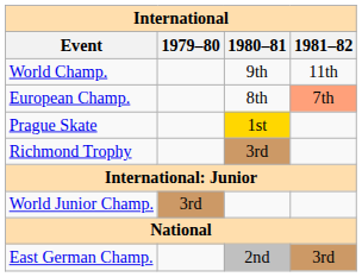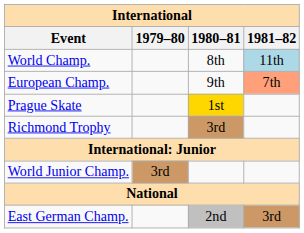 <table class="wikitable" style="text-align:center">
 <tr>
 <th style="background-color: #ffdead; " colspan=4 align=center>International</th>
 </tr>
 <tr>
 <th>Event</th>
 <th>1979–80</th>
 <th>1980–81</th>
 <th>1981–82</th>
 </tr>
 <tr>
 <td align=left><a href='#'>World Champ.</a></td>
 <td></td>
-<td>9th</td>
-<td>11th</td>
+<td>8th</td>
+<td style="background: lightblue;">11th</td>
 </tr>
 <tr>
 <td align=left><a href='#'>European Champ.</a></td>
 <td></td>
-<td>8th</td>
+<td>9th</td>
 <td style="background: lightsalmon;">7th</td>
 </tr>
 <tr>
 <td align=left><a href='#'>Prague Skate</a></td>
 <td></td>
 <td bgcolor=gold>1st</td>
 <td></td>
 </tr>
 <tr>
 <td align=left><a href='#'>Richmond Trophy</a></td>
 <td></td>
 <td bgcolor=cc9966>3rd</td>
 <td></td>
 </tr>
 <tr>
 <th style="background-color: #ffdead; " colspan=4 align=center>International: Junior</th>
 </tr>
 <tr>
 <td align=left><a href='#'>World Junior Champ.</a></td>
 <td bgcolor=cc9966>3rd</td>
 <td></td>
 <td></td>
 </tr>
 <tr>
 <th style="background-color: #ffdead; " colspan=4 align=center>National</th>
 </tr>
 <tr>
 <td align=left><a href='#'>East German Champ.</a></td>
 <td></td>
 <td bgcolor=silver>2nd</td>
 <td bgcolor=cc9966>3rd</td>
 </tr>
 </table>
